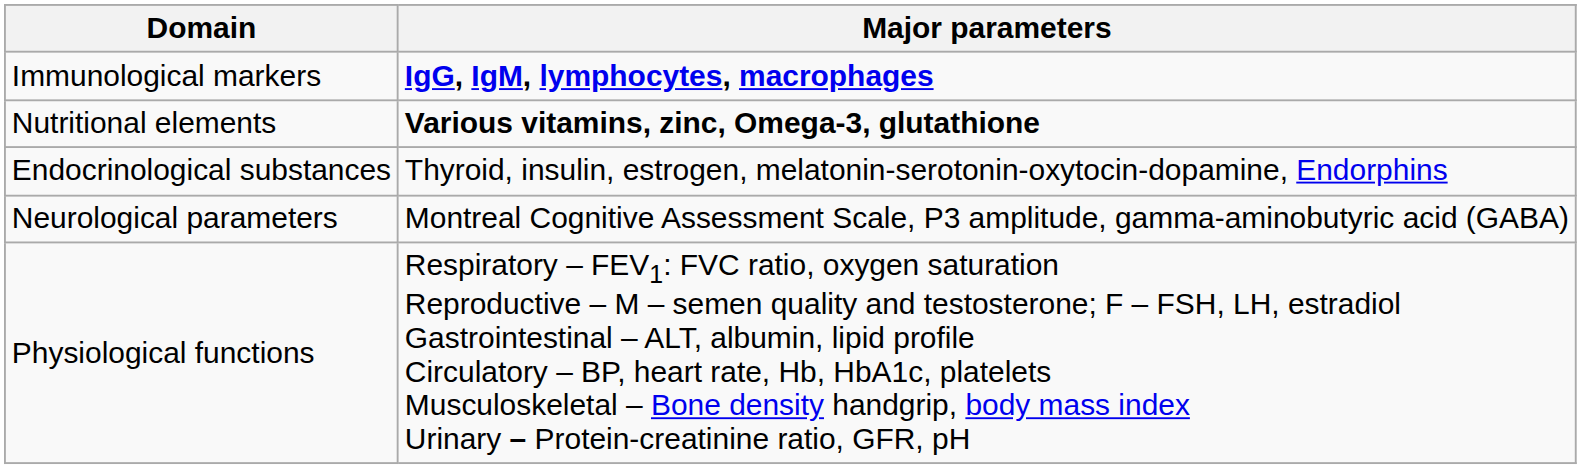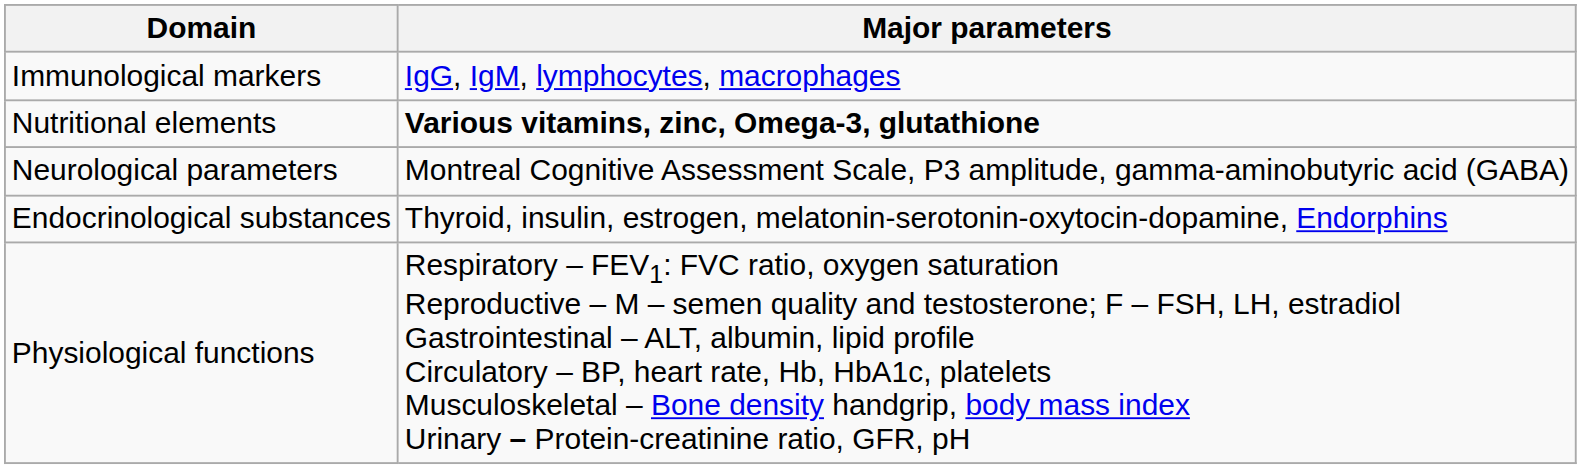 <table class="wikitable">
 <tr>
 <th><strong>Domain</strong></th>
 <th><strong>Major parameters</strong></th>
 </tr>
 <tr>
 <td>Immunological markers</td>
-<td><strong><a href='#'>IgG</a>, <a href='#'>IgM</a>, <a href='#'>lymphocytes</a>, <a href='#'>macrophages</a></strong></td>
+<td><a href='#'>IgG</a>, <a href='#'>IgM</a>, <a href='#'>lymphocytes</a>, <a href='#'>macrophages</a></td>
 </tr>
 <tr>
 <td>Nutritional elements</td>
 <td><strong>Various vitamins, zinc, Omega-3, glutathione</strong></td>
 </tr>
 <tr>
+<td>Neurological parameters</td>
+<td>Montreal Cognitive Assessment Scale, P3 amplitude, gamma-aminobutyric acid (GABA)</td>
+</tr>
+<tr>
 <td>Endocrinological substances</td>
 <td>Thyroid, insulin, estrogen, melatonin-serotonin-oxytocin-dopamine, <a href='#'>Endorphins</a></td>
-</tr>
-<tr>
-<td>Neurological parameters</td>
-<td>Montreal Cognitive Assessment Scale, P3 amplitude, gamma-aminobutyric acid (GABA)</td>
 </tr>
 <tr>
 <td>Physiological functions</td>
 <td>Respiratory – FEV<sub>1</sub>: FVC ratio, oxygen saturation<br>Reproductive – M – semen quality and testosterone; F – FSH, LH, estradiol<br>Gastrointestinal – ALT, albumin, lipid profile<br>Circulatory – BP, heart rate, Hb, HbA1c, platelets<br>Musculoskeletal – <a href='#'>Bone density</a> handgrip, <a href='#'>body mass index</a><br>Urinary <strong>–</strong> Protein-creatinine ratio, GFR, pH</td>
 </tr>
 </table>
